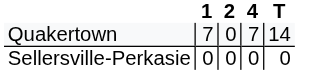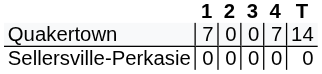 <table style="border-collapse: collapse;">
 <tr>
 <th style="text-align: left;"></th>
 <th style="text-align: center; padding: 0px 3px 0px 3px; width:12px;">1</th>
 <th style="text-align: center; padding: 0px 3px 0px 3px; width:12px;">2</th>
+<th style="text-align: center; padding: 0px 3px 0px 3px; width:12px;">3</th>
 <th style="text-align: center; padding: 0px 3px 0px 3px; width:12px;">4</th>
 <th style="text-align: center; padding: 0px 3px 0px 3px; width:12px;">T</th>
 </tr>
 <tr>
 <td style="background: #f8f9fa; text-align: left; border-bottom: 1px solid black; padding: 0px 3px 0px 3px;">Quakertown</td>
 <td style="background: #f8f9fa; border-left: 1px solid black; border-bottom: 1px solid black; text-align: right; padding: 0px 3px 0px 3px;">7</td>
 <td style="background: #f8f9fa; background: #f8f9fa; border-left: 1px solid black; border-bottom: 1px solid black; text-align: right; padding: 0px 3px 0px 3px;">0</td>
+<td style="background: #f8f9fa; border-left: 1px solid black; border-bottom: 1px solid black; text-align: right; padding: 0px 3px 0px 3px;">0</td>
 <td style="background: #f8f9fa; border-left: 1px solid black; border-bottom: 1px solid black; text-align: right; padding: 0px 3px 0px 3px;">7</td>
 <td style="background: #f8f9fa; border-left: 1px solid black; border-bottom: 1px solid black; text-align: right; padding: 0px 3px 0px 3px;">14</td>
 </tr>
 <tr>
 <td style="text-align: left; padding: 0px 3px 0px 3px;">Sellersville-Perkasie</td>
 <td style="border-left: 1px solid black; text-align: right; padding: 0px 3px 0px 3px;">0</td>
 <td style="border-left: 1px solid black; text-align: right; padding: 0px 3px 0px 3px;">0</td>
 <td style="border-left: 1px solid black; text-align: right; padding: 0px 3px 0px 3px;">0</td>
 <td style="border-left: 1px solid black; text-align: right; padding: 0px 3px 0px 3px;">0</td>
+<td style="border-left: 1px solid black; text-align: right; padding: 0px 3px 0px 3px;">0</td>
 </tr>
 </table>
